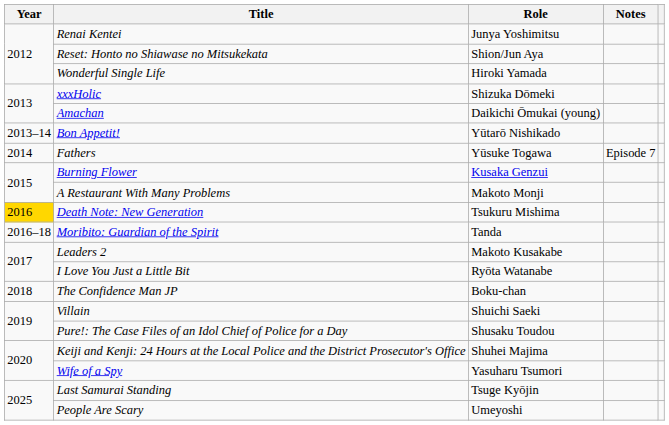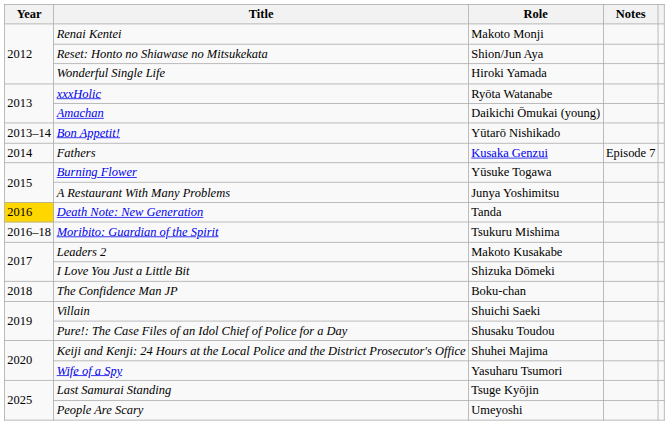 <table class="wikitable sortable">
 <tr>
 <th>Year</th>
 <th>Title</th>
 <th>Role</th>
 <th>Notes</th>
 <th class="unsortable"></th>
 </tr>
 <tr>
 <td rowspan="3">2012</td>
 <td><em>Renai Kentei</em></td>
-<td>Junya Yoshimitsu</td>
+<td>Makoto Monji</td>
 <td></td>
 <td></td>
 </tr>
 <tr>
 <td><em>Reset: Honto no Shiawase no Mitsukekata</em></td>
 <td>Shion/Jun Aya</td>
 <td></td>
 <td></td>
 </tr>
 <tr>
 <td><em>Wonderful Single Life</em></td>
 <td>Hiroki Yamada</td>
 <td></td>
 <td></td>
 </tr>
 <tr>
 <td rowspan="2">2013</td>
 <td><em><a href='#'>xxxHolic</a></em></td>
-<td>Shizuka Dōmeki</td>
+<td>Ryōta Watanabe</td>
 <td></td>
 <td></td>
 </tr>
 <tr>
 <td><em><a href='#'>Amachan</a></em></td>
 <td>Daikichi Ōmukai (young)</td>
 <td></td>
 <td></td>
 </tr>
 <tr>
 <td>2013–14</td>
 <td><em><a href='#'>Bon Appetit!</a></em></td>
 <td>Yūtarō Nishikado</td>
 <td></td>
 <td></td>
 </tr>
 <tr>
 <td>2014</td>
 <td><em>Fathers</em></td>
-<td>Yūsuke Togawa</td>
+<td><a href='#'>Kusaka Genzui</a></td>
 <td>Episode 7</td>
 <td></td>
 </tr>
 <tr>
 <td rowspan="2">2015</td>
 <td><em><a href='#'>Burning Flower</a></em></td>
-<td><a href='#'>Kusaka Genzui</a></td>
+<td>Yūsuke Togawa</td>
 <td></td>
 <td></td>
 </tr>
 <tr>
 <td><em>A Restaurant With Many Problems</em></td>
-<td>Makoto Monji</td>
+<td>Junya Yoshimitsu</td>
 <td></td>
 <td></td>
 </tr>
 <tr>
 <td style="background: gold;">2016</td>
 <td><em><a href='#'>Death Note: New Generation</a></em></td>
-<td>Tsukuru Mishima</td>
+<td>Tanda</td>
 <td></td>
 <td></td>
 </tr>
 <tr>
 <td>2016–18</td>
 <td><em><a href='#'>Moribito: Guardian of the Spirit</a></em></td>
-<td>Tanda</td>
+<td>Tsukuru Mishima</td>
 <td></td>
 <td></td>
 </tr>
 <tr>
 <td rowspan="2">2017</td>
 <td><em>Leaders 2</em></td>
 <td>Makoto Kusakabe</td>
 <td></td>
 <td></td>
 </tr>
 <tr>
 <td><em>I Love You Just a Little Bit</em></td>
-<td>Ryōta Watanabe</td>
+<td>Shizuka Dōmeki</td>
 <td></td>
 <td></td>
 </tr>
 <tr>
 <td>2018</td>
 <td><em>The Confidence Man JP</em></td>
 <td>Boku-chan</td>
 <td></td>
 <td></td>
 </tr>
 <tr>
 <td rowspan="2">2019</td>
 <td><em>Villain</em></td>
 <td>Shuichi Saeki</td>
 <td></td>
 <td></td>
 </tr>
 <tr>
 <td><em>Pure!: The Case Files of an Idol Chief of Police for a Day</em></td>
 <td>Shusaku Toudou</td>
 <td></td>
 <td></td>
 </tr>
 <tr>
 <td rowspan="2">2020</td>
 <td><em>Keiji and Kenji: 24 Hours at the Local Police and the District Prosecutor's Office</em></td>
 <td>Shuhei Majima</td>
 <td></td>
 <td></td>
 </tr>
 <tr>
 <td><em><a href='#'>Wife of a Spy</a></em></td>
 <td>Yasuharu Tsumori</td>
 <td></td>
 <td></td>
 </tr>
 <tr>
 <td rowspan="2">2025</td>
 <td><em>Last Samurai Standing</em></td>
 <td>Tsuge Kyōjin</td>
 <td></td>
 <td></td>
 </tr>
 <tr>
 <td><em>People Are Scary</em></td>
 <td>Umeyoshi</td>
 <td></td>
 <td></td>
 </tr>
 </table>
